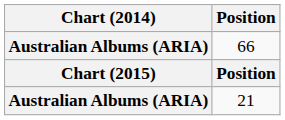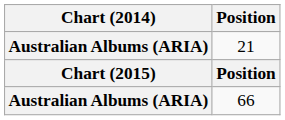 <table class="wikitable plainrowheaders" style="text-align:center">
 <tr>
 <th scope="col">Chart (2014)</th>
 <th scope="col">Position</th>
 </tr>
 <tr>
 <th scope="row">Australian Albums (ARIA)</th>
-<td>66</td>
+<td>21</td>
 </tr>
 <tr>
 <th scope="col">Chart (2015)</th>
 <th scope="col">Position</th>
 </tr>
 <tr>
 <th scope="row">Australian Albums (ARIA)</th>
-<td>21</td>
+<td>66</td>
 </tr>
 </table>
